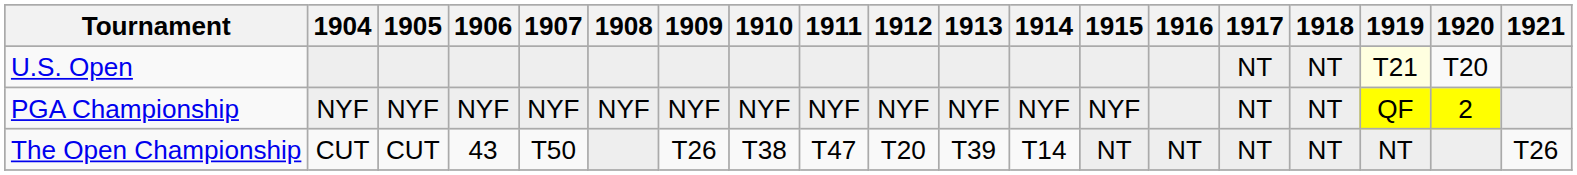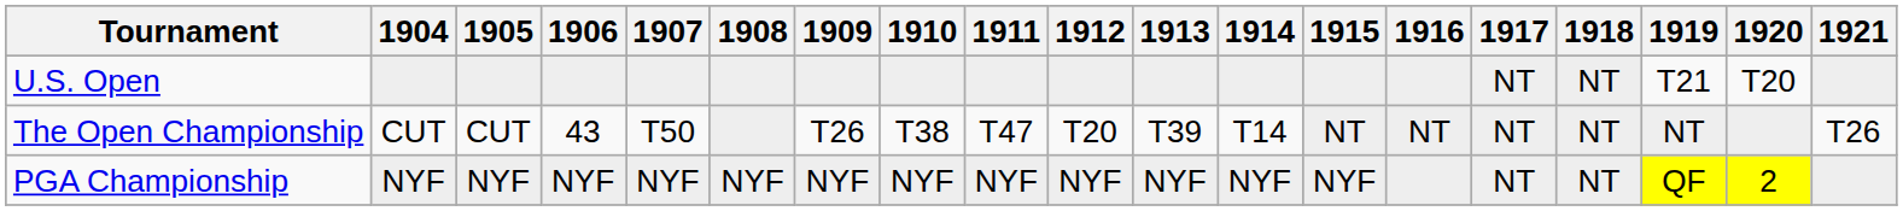 <table class="wikitable" style="font-size:95%;text-align:center;">
 <tr>
 <th>Tournament</th>
 <th>1904</th>
 <th>1905</th>
 <th>1906</th>
 <th>1907</th>
 <th>1908</th>
 <th>1909</th>
 <th>1910</th>
 <th>1911</th>
 <th>1912</th>
 <th>1913</th>
 <th>1914</th>
 <th>1915</th>
 <th>1916</th>
 <th>1917</th>
 <th>1918</th>
 <th>1919</th>
 <th>1920</th>
 <th>1921</th>
 </tr>
 <tr>
 <td align=left><a href='#'>U.S. Open</a></td>
 <td style="background:#eeeeee;"></td>
 <td style="background:#eeeeee;"></td>
 <td style="background:#eeeeee;"></td>
 <td style="background:#eeeeee;"></td>
 <td style="background:#eeeeee;"></td>
 <td style="background:#eeeeee;"></td>
 <td style="background:#eeeeee;"></td>
 <td style="background:#eeeeee;"></td>
 <td style="background:#eeeeee;"></td>
 <td style="background:#eeeeee;"></td>
 <td style="background:#eeeeee;"></td>
 <td style="background:#eeeeee;"></td>
 <td style="background:#eeeeee;"></td>
 <td style="background:#eeeeee;">NT</td>
 <td style="background:#eeeeee;">NT</td>
-<td style="background: lightyellow;">T21</td>
+<td>T21</td>
 <td>T20</td>
-<td style="background:#eeeeee;"></td>
-</tr>
-<tr>
-<td align=left><a href='#'>PGA Championship</a></td>
-<td style="background:#eeeeee;">NYF</td>
-<td style="background:#eeeeee;">NYF</td>
-<td style="background:#eeeeee;">NYF</td>
-<td style="background:#eeeeee;">NYF</td>
-<td style="background:#eeeeee;">NYF</td>
-<td style="background:#eeeeee;">NYF</td>
-<td style="background:#eeeeee;">NYF</td>
-<td style="background:#eeeeee;">NYF</td>
-<td style="background:#eeeeee;">NYF</td>
-<td style="background:#eeeeee;">NYF</td>
-<td style="background:#eeeeee;">NYF</td>
-<td style="background:#eeeeee;">NYF</td>
-<td style="background:#eeeeee;"></td>
-<td style="background:#eeeeee;">NT</td>
-<td style="background:#eeeeee;">NT</td>
-<td style="background:yellow;">QF</td>
-<td style="background:yellow;">2</td>
 <td style="background:#eeeeee;"></td>
 </tr>
 <tr>
 <td align=left><a href='#'>The Open Championship</a></td>
 <td>CUT</td>
 <td>CUT</td>
 <td>43</td>
 <td>T50</td>
 <td style="background:#eeeeee;"></td>
 <td>T26</td>
 <td>T38</td>
 <td>T47</td>
 <td>T20</td>
 <td>T39</td>
 <td>T14</td>
 <td style="background:#eeeeee;">NT</td>
 <td style="background:#eeeeee;">NT</td>
 <td style="background:#eeeeee;">NT</td>
 <td style="background:#eeeeee;">NT</td>
 <td style="background:#eeeeee;">NT</td>
 <td style="background:#eeeeee;"></td>
 <td>T26</td>
 </tr>
+<tr>
+<td align=left><a href='#'>PGA Championship</a></td>
+<td style="background:#eeeeee;">NYF</td>
+<td style="background:#eeeeee;">NYF</td>
+<td style="background:#eeeeee;">NYF</td>
+<td style="background:#eeeeee;">NYF</td>
+<td style="background:#eeeeee;">NYF</td>
+<td style="background:#eeeeee;">NYF</td>
+<td style="background:#eeeeee;">NYF</td>
+<td style="background:#eeeeee;">NYF</td>
+<td style="background:#eeeeee;">NYF</td>
+<td style="background:#eeeeee;">NYF</td>
+<td style="background:#eeeeee;">NYF</td>
+<td style="background:#eeeeee;">NYF</td>
+<td style="background:#eeeeee;"></td>
+<td style="background:#eeeeee;">NT</td>
+<td style="background:#eeeeee;">NT</td>
+<td style="background:yellow;">QF</td>
+<td style="background:yellow;">2</td>
+<td style="background:#eeeeee;"></td>
+</tr>
 </table>
